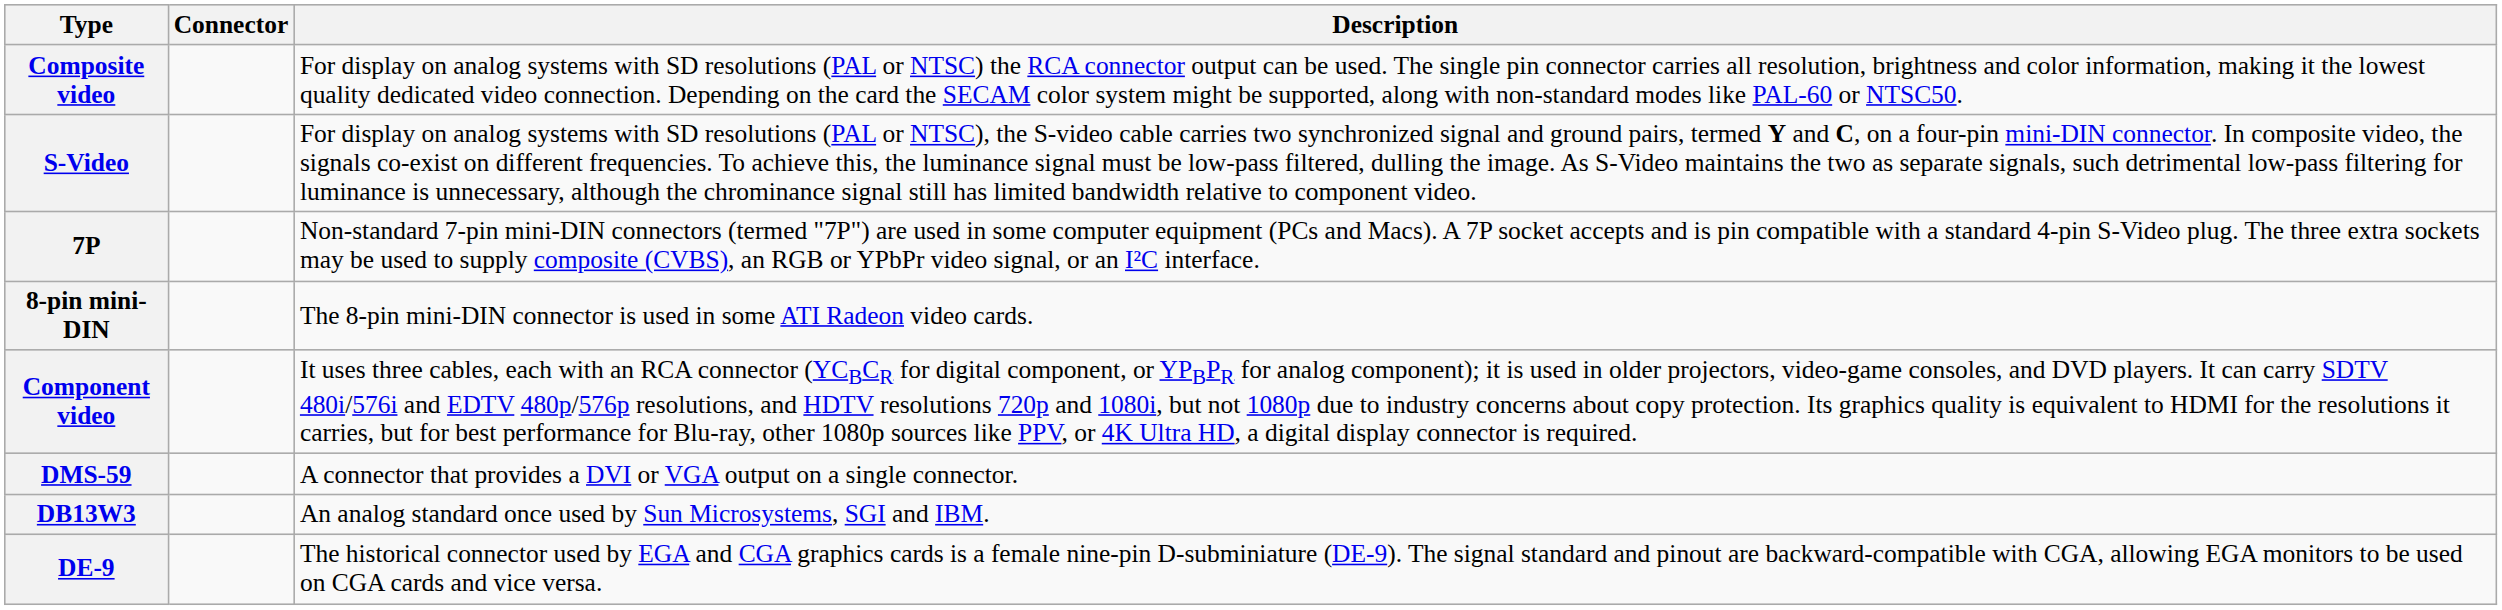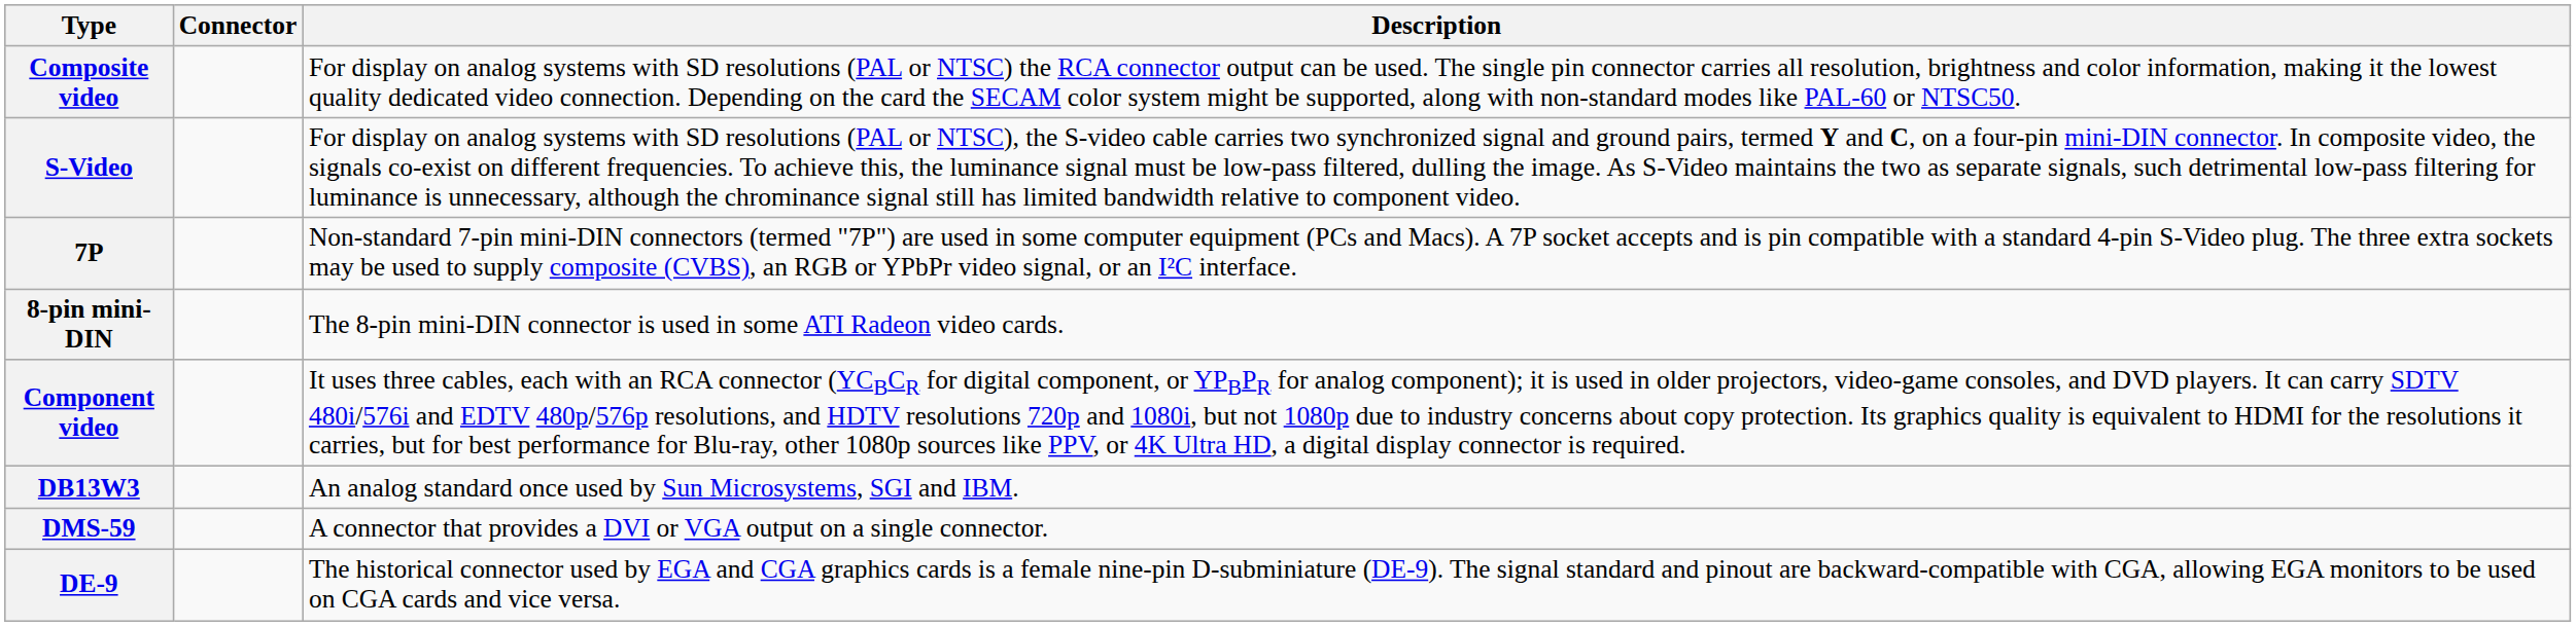 <table class="wikitable">
 <tr>
 <th>Type</th>
 <th>Connector</th>
 <th>Description</th>
 </tr>
 <tr>
 <th><a href='#'>Composite video</a></th>
 <td></td>
 <td>For display on analog systems with SD resolutions (<a href='#'>PAL</a> or <a href='#'>NTSC</a>) the <a href='#'>RCA connector</a> output can be used. The single pin connector carries all resolution, brightness and color information, making it the lowest quality dedicated video connection. Depending on the card the <a href='#'>SECAM</a> color system might be supported, along with non-standard modes like <a href='#'>PAL-60</a> or <a href='#'>NTSC50</a>.</td>
 </tr>
 <tr>
 <th><a href='#'>S-Video</a></th>
 <td></td>
 <td>For display on analog systems with SD resolutions (<a href='#'>PAL</a> or <a href='#'>NTSC</a>), the S-video cable carries two synchronized signal and ground pairs, termed <strong>Y</strong> and <strong>C</strong>, on a four-pin <a href='#'>mini-DIN connector</a>. In composite video, the signals co-exist on different frequencies. To achieve this, the luminance signal must be low-pass filtered, dulling the image. As S-Video maintains the two as separate signals, such detrimental low-pass filtering for luminance is unnecessary, although the chrominance signal still has limited bandwidth relative to component video.</td>
 </tr>
 <tr>
 <th>7P</th>
 <td></td>
 <td>Non-standard 7-pin mini-DIN connectors (termed "7P") are used in some computer equipment (PCs and Macs). A 7P socket accepts and is pin compatible with a standard 4-pin S-Video plug. The three extra sockets may be used to supply <a href='#'>composite (CVBS)</a>, an RGB or YPbPr video signal, or an <a href='#'>I²C</a> interface.</td>
 </tr>
 <tr>
 <th>8-pin mini-DIN</th>
 <td></td>
 <td>The 8-pin mini-DIN connector is used in some <a href='#'>ATI Radeon</a> video cards.</td>
 </tr>
 <tr>
 <th><a href='#'>Component video</a></th>
 <td></td>
 <td>It uses three cables, each with an RCA connector (<a href='#'>YC<sub>B</sub>C<sub>R</sub></a> for digital component, or <a href='#'>YP<sub>B</sub>P<sub>R</sub></a> for analog component); it is used in older projectors, video-game consoles, and DVD players. It can carry <a href='#'>SDTV</a> <a href='#'>480i</a>/<a href='#'>576i</a> and <a href='#'>EDTV</a> <a href='#'>480p</a>/<a href='#'>576p</a> resolutions, and <a href='#'>HDTV</a> resolutions <a href='#'>720p</a> and <a href='#'>1080i</a>, but not <a href='#'>1080p</a> due to industry concerns about copy protection. Its graphics quality is equivalent to HDMI for the resolutions it carries, but for best performance for Blu-ray, other 1080p sources like <a href='#'>PPV</a>, or <a href='#'>4K Ultra HD</a>, a digital display connector is required.</td>
 </tr>
 <tr>
+<th><a href='#'>DB13W3</a></th>
+<td></td>
+<td>An analog standard once used by <a href='#'>Sun Microsystems</a>, <a href='#'>SGI</a> and <a href='#'>IBM</a>.</td>
+</tr>
+<tr>
 <th><a href='#'>DMS-59</a></th>
 <td></td>
 <td>A connector that provides a <a href='#'>DVI</a> or <a href='#'>VGA</a> output on a single connector.</td>
-</tr>
-<tr>
-<th><a href='#'>DB13W3</a></th>
-<td></td>
-<td>An analog standard once used by <a href='#'>Sun Microsystems</a>, <a href='#'>SGI</a> and <a href='#'>IBM</a>.</td>
 </tr>
 <tr>
 <th><a href='#'>DE-9</a></th>
 <td></td>
 <td>The historical connector used by <a href='#'>EGA</a> and <a href='#'>CGA</a> graphics cards is a female nine-pin D-subminiature (<a href='#'>DE-9</a>). The signal standard and pinout are backward-compatible with CGA, allowing EGA monitors to be used on CGA cards and vice versa.</td>
 </tr>
 </table>
